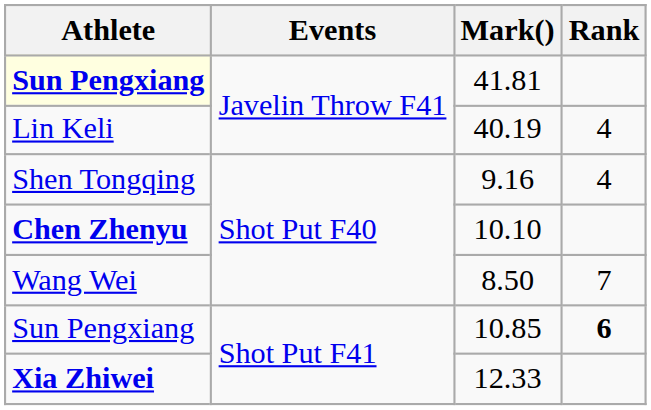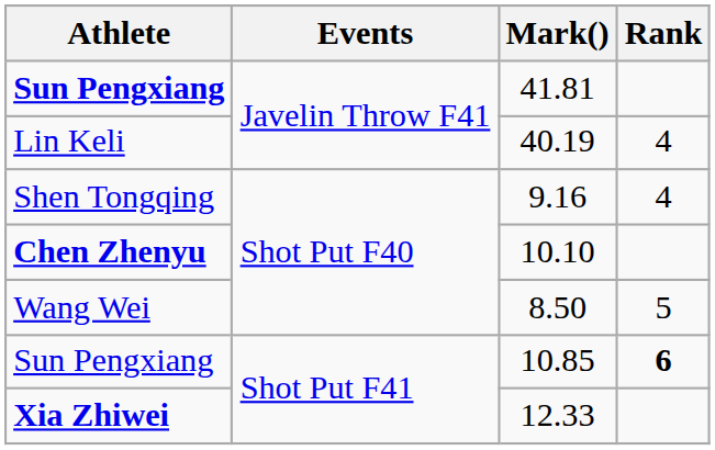 <table class=wikitable style="text-align: center; font-size:90%">
 <tr>
 <th>Athlete</th>
 <th>Events</th>
 <th>Mark()</th>
 <th>Rank</th>
 </tr>
 <tr>
-<td align=left style="background: lightyellow;"><strong><a href='#'>Sun Pengxiang</a></strong></td>
+<td align=left><strong><a href='#'>Sun Pengxiang</a></strong></td>
 <td align=left rowspan=2><a href='#'>Javelin Throw F41</a></td>
 <td>41.81</td>
 <td></td>
 </tr>
 <tr>
 <td align=left><a href='#'>Lin Keli</a></td>
 <td>40.19</td>
 <td>4</td>
 </tr>
 <tr>
 <td align=left><a href='#'>Shen Tongqing</a></td>
 <td align=left rowspan=3><a href='#'>Shot Put F40</a></td>
 <td>9.16</td>
 <td>4</td>
 </tr>
 <tr>
 <td align=left><strong><a href='#'>Chen Zhenyu</a></strong></td>
 <td>10.10</td>
 <td></td>
 </tr>
 <tr>
 <td align=left><a href='#'>Wang Wei</a></td>
 <td>8.50</td>
-<td>7</td>
+<td>5</td>
 </tr>
 <tr>
 <td align=left><a href='#'>Sun Pengxiang</a></td>
 <td align=left rowspan=2><a href='#'>Shot Put F41</a></td>
 <td>10.85</td>
 <td><strong>6</strong></td>
 </tr>
 <tr>
 <td align=left><strong><a href='#'>Xia Zhiwei</a></strong></td>
 <td>12.33</td>
 <td></td>
 </tr>
 </table>
